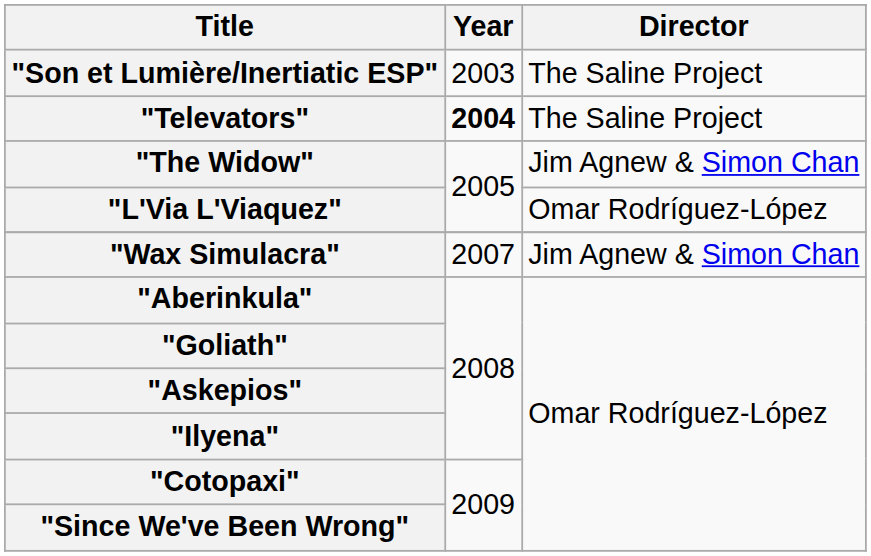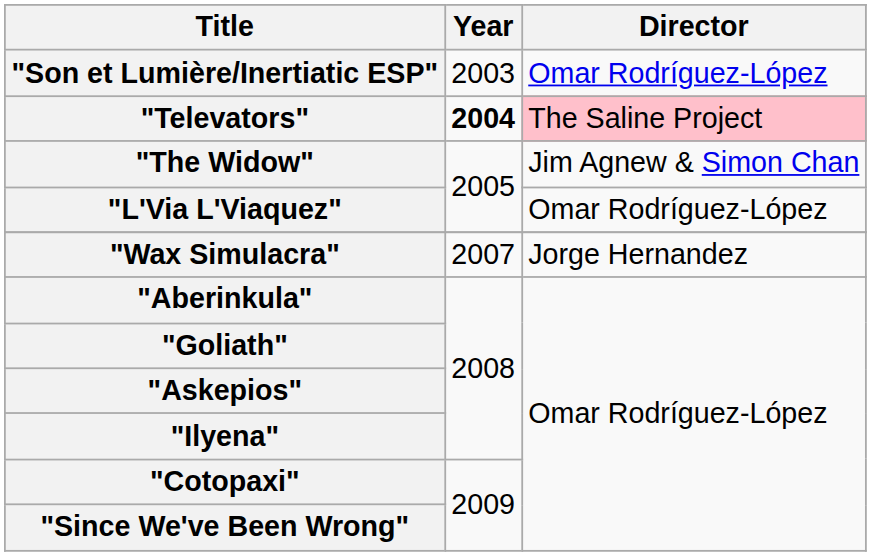 <table class="wikitable plainrowheaders">
 <tr>
 <th scope="col">Title</th>
 <th scope="col">Year</th>
 <th scope="col">Director</th>
 </tr>
 <tr>
 <th scope="row">"Son et Lumière/Inertiatic ESP"</th>
 <td align="center">2003</td>
-<td>The Saline Project</td>
+<td><a href='#'>Omar Rodríguez-López</a></td>
 </tr>
 <tr>
 <th scope="row">"Televators"</th>
 <td align="center"><strong>2004</strong></td>
-<td>The Saline Project</td>
+<td style="background: pink;">The Saline Project</td>
 </tr>
 <tr>
 <th scope="row">"The Widow"</th>
 <td rowspan="2" align="center">2005</td>
 <td>Jim Agnew & <a href='#'>Simon Chan</a></td>
 </tr>
 <tr>
 <th scope="row">"L'Via L'Viaquez"</th>
 <td rowspan="1">Omar Rodríguez-López</td>
 </tr>
 <tr>
 </tr>
 <tr>
 <th scope="row">"Wax Simulacra"</th>
 <td align="center">2007</td>
-<td>Jim Agnew & <a href='#'>Simon Chan</a></td>
+<td>Jorge Hernandez</td>
 </tr>
 <tr>
 <th scope="row">"Aberinkula"</th>
 <td rowspan="4" align="center">2008</td>
 <td rowspan="6">Omar Rodríguez-López</td>
 </tr>
 <tr>
 <th scope="row">"Goliath"</th>
 </tr>
 <tr>
 <th scope="row">"Askepios"</th>
 </tr>
 <tr>
 <th scope="row">"Ilyena"</th>
 </tr>
 <tr>
 <th scope="row">"Cotopaxi"</th>
 <td rowspan="2" align="center">2009</td>
 </tr>
 <tr>
 <th scope="row">"Since We've Been Wrong"</th>
 </tr>
 </table>
